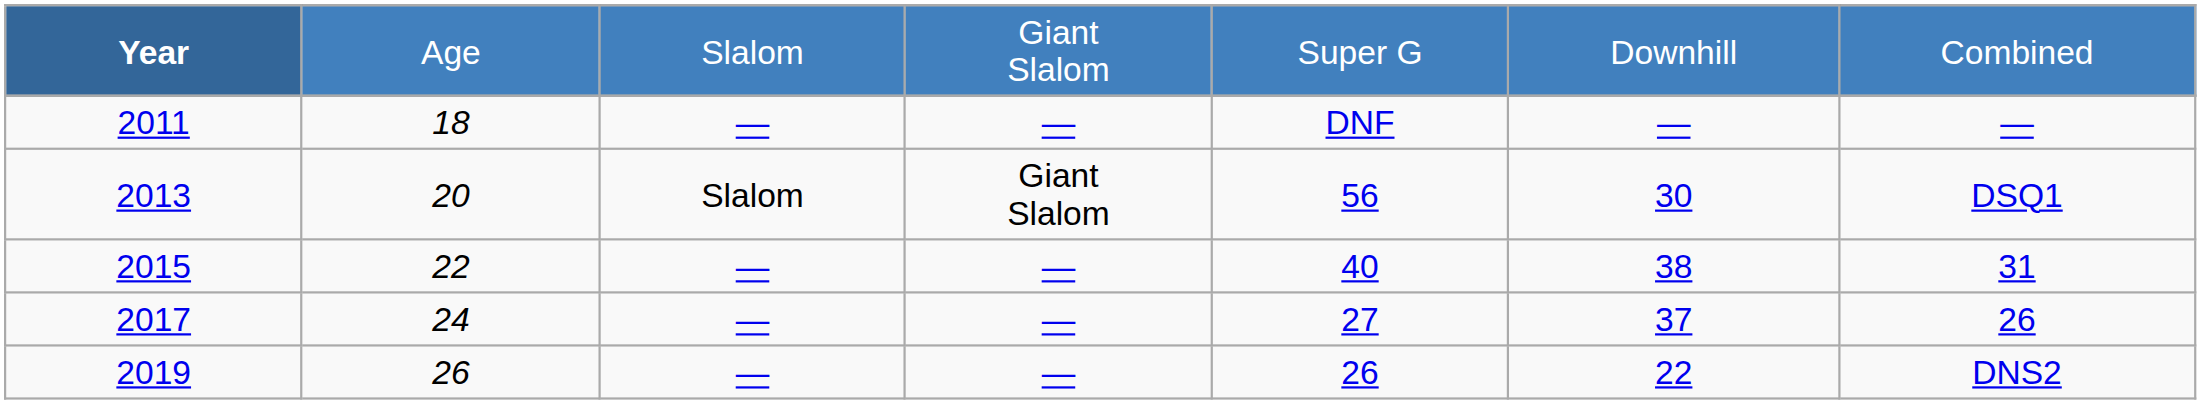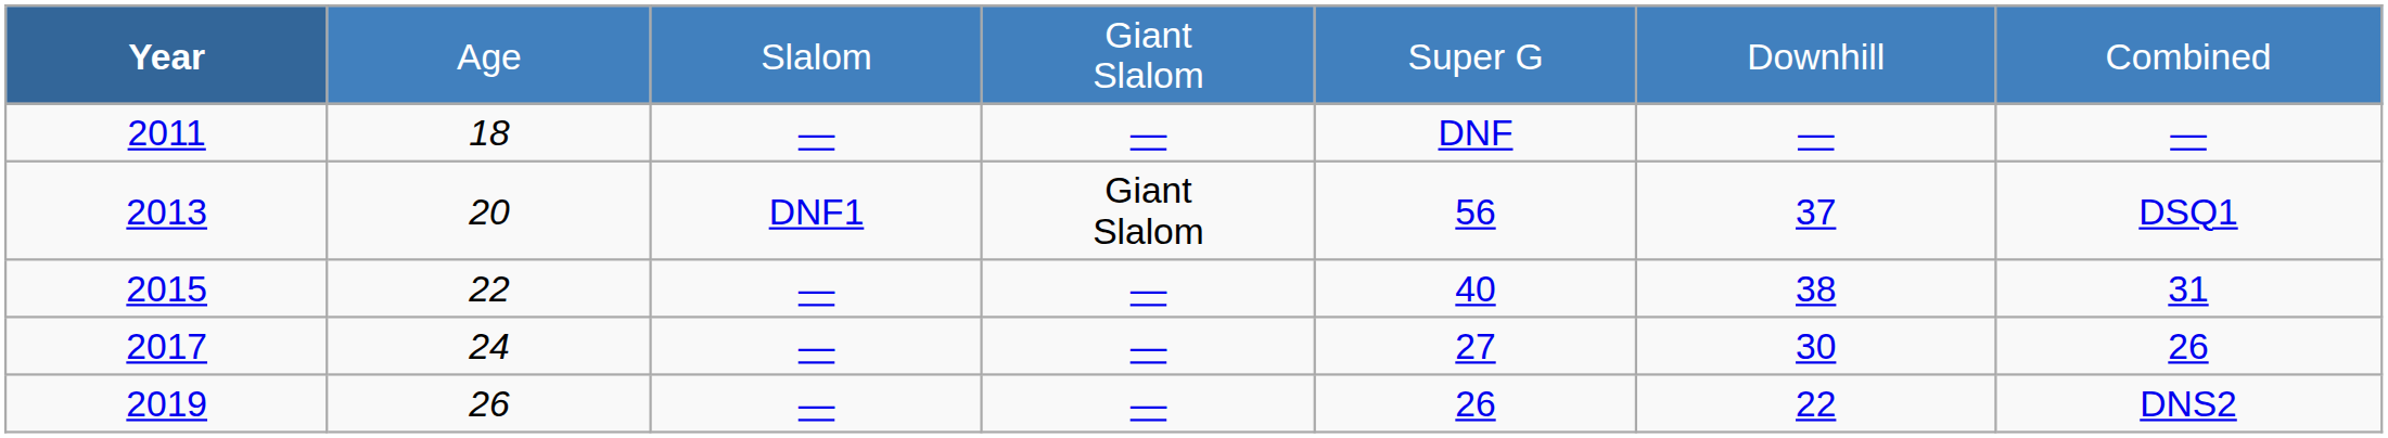 <table class="wikitable" style="font-size:95%; text-align:center; border:grey solid 1px; border-collapse:collapse;" width="50%">
 <tr style="background-color:#369; color:white;">
 <td rowspan="2" colspan="1" width="5%"><strong>Year</strong></td>
 </tr>
 <tr style="background-color:#4180be; color:white;">
 <td width="5%">Age</td>
 <td width="5%">Slalom</td>
 <td width="5%">Giant<br>Slalom</td>
 <td width="5%">Super G</td>
 <td width="5%">Downhill</td>
 <td width="5%">Combined</td>
 </tr>
 <tr style="background-color:#8CB2D8; color:white;">
 </tr>
 <tr>
 <td><a href='#'>2011</a></td>
 <td><em>18</em></td>
 <td><a href='#'>—</a></td>
 <td><a href='#'>—</a></td>
 <td><a href='#'>DNF</a></td>
 <td><a href='#'>—</a></td>
 <td><a href='#'>—</a></td>
 </tr>
 <tr>
 <td><a href='#'>2013</a></td>
 <td><em>20</em></td>
-<td width="5%">Slalom</td>
+<td><a href='#'>DNF1</a></td>
 <td width="5%">Giant<br>Slalom</td>
 <td><a href='#'>56</a></td>
-<td><a href='#'>30</a></td>
+<td><a href='#'>37</a></td>
 <td><a href='#'>DSQ1</a></td>
 </tr>
 <tr>
 <td><a href='#'>2015</a></td>
 <td><em>22</em></td>
 <td><a href='#'>—</a></td>
 <td><a href='#'>—</a></td>
 <td><a href='#'>40</a></td>
 <td><a href='#'>38</a></td>
 <td><a href='#'>31</a></td>
 </tr>
 <tr>
 <td><a href='#'>2017</a></td>
 <td><em>24</em></td>
 <td><a href='#'>—</a></td>
 <td><a href='#'>—</a></td>
 <td><a href='#'>27</a></td>
-<td><a href='#'>37</a></td>
+<td><a href='#'>30</a></td>
 <td><a href='#'>26</a></td>
 </tr>
 <tr>
 <td><a href='#'>2019</a></td>
 <td><em>26</em></td>
 <td><a href='#'>—</a></td>
 <td><a href='#'>—</a></td>
 <td><a href='#'>26</a></td>
 <td><a href='#'>22</a></td>
 <td><a href='#'>DNS2</a></td>
 </tr>
 </table>
